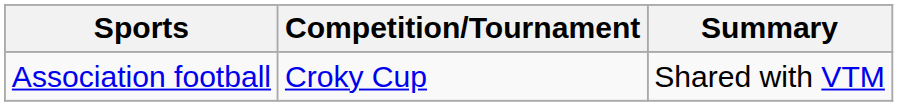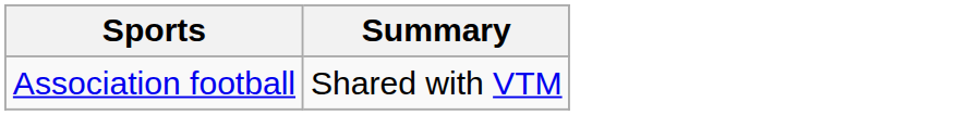 <table class="wikitable">
 <tr>
 <th>Sports</th>
-<th>Competition/Tournament</th>
 <th>Summary</th>
 </tr>
 <tr>
 <td><a href='#'>Association football</a></td>
-<td><a href='#'>Croky Cup</a></td>
 <td>Shared with <a href='#'>VTM</a></td>
 </tr>
 </table>
